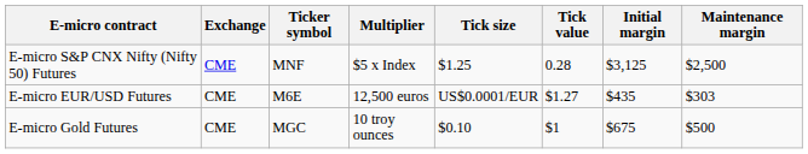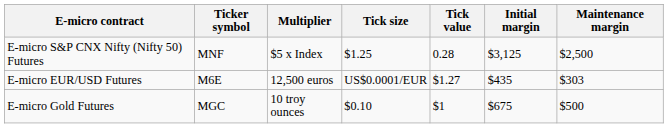 <table class="wikitable">
 <tr>
 <th>E-micro contract</th>
-<th>Exchange</th>
 <th>Ticker symbol</th>
 <th>Multiplier</th>
 <th>Tick size</th>
 <th>Tick value</th>
 <th>Initial margin</th>
 <th>Maintenance margin</th>
 </tr>
 <tr>
 <td>E-micro S&P CNX Nifty (Nifty 50) Futures</td>
-<td><a href='#'>CME</a></td>
 <td>MNF</td>
 <td>$5 x Index</td>
 <td>$1.25</td>
 <td>0.28</td>
 <td>$3,125</td>
 <td>$2,500</td>
 </tr>
 <tr>
 <td>E-micro EUR/USD Futures</td>
-<td>CME</td>
 <td>M6E</td>
 <td>12,500 euros</td>
 <td>US$0.0001/EUR</td>
 <td>$1.27</td>
 <td>$435</td>
 <td>$303</td>
 </tr>
 <tr>
 <td>E-micro Gold Futures</td>
-<td>CME</td>
 <td>MGC</td>
 <td>10 troy ounces</td>
 <td>$0.10</td>
 <td>$1</td>
 <td>$675</td>
 <td>$500</td>
 </tr>
 </table>
